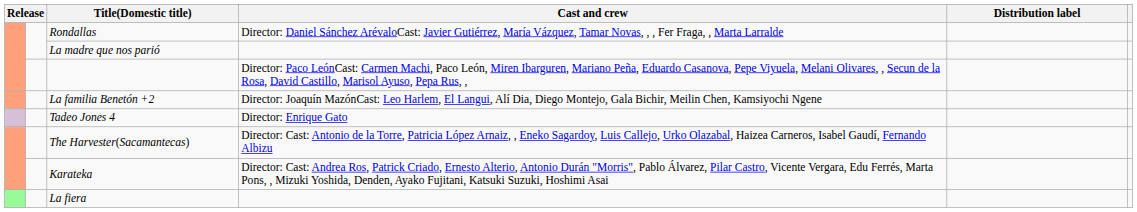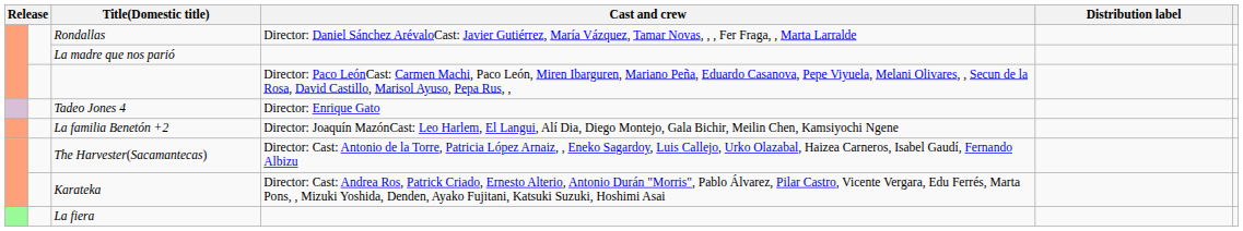 <table class="wikitable sortable">
 <tr style="background:#b0e0e6; text-align:center;">
 <th colspan="2">Release</th>
 <th style="width:17%;">Title(Domestic title)</th>
 <th>Cast and crew</th>
 <th style="width:16%;">Distribution label</th>
 <th class="unsortable"></th>
 </tr>
 <tr>
 <td rowspan = "3" bgcolor = "#ffa07a"></td>
 <td rowspan = "2"></td>
 <td><em>Rondallas</em></td>
 <td>Director: <a href='#'>Daniel Sánchez Arévalo</a>Cast: <a href='#'>Javier Gutiérrez</a>, <a href='#'>María Vázquez</a>, <a href='#'>Tamar Novas</a>, , , Fer Fraga, , <a href='#'>Marta Larralde</a></td>
 <td></td>
 <td></td>
 </tr>
 <tr>
 <td><em>La madre que nos parió</em></td>
 <td></td>
 <td></td>
 <td></td>
 </tr>
 <tr>
 <td> </td>
 <td><em></em></td>
 <td>Director: <a href='#'>Paco León</a>Cast: <a href='#'>Carmen Machi</a>, Paco León, <a href='#'>Miren Ibarguren</a>, <a href='#'>Mariano Peña</a>, <a href='#'>Eduardo Casanova</a>, <a href='#'>Pepe Viyuela</a>, <a href='#'>Melani Olivares</a>, , <a href='#'>Secun de la Rosa</a>, <a href='#'>David Castillo</a>, <a href='#'>Marisol Ayuso</a>, <a href='#'>Pepa Rus</a>, , </td>
 <td></td>
 <td></td>
 </tr>
 <tr>
+<td rowspan = "1" bgcolor = "#d8bfd8"></td>
+<td></td>
+<td><em>Tadeo Jones 4</em></td>
+<td>Director: <a href='#'>Enrique Gato</a></td>
+<td></td>
+<td></td>
+</tr>
+<tr>
 <td rowspan = "1" bgcolor = "#ffa07a"></td>
 <td></td>
 <td><em>La familia Benetón +2</em></td>
 <td>Director: Joaquín MazónCast: <a href='#'>Leo Harlem</a>, <a href='#'>El Langui</a>, Alí Dia, Diego Montejo, Gala Bichir, Meilin Chen, Kamsiyochi Ngene</td>
-<td></td>
-<td></td>
-</tr>
-<tr>
-<td rowspan = "1" bgcolor = "#d8bfd8"></td>
-<td></td>
-<td><em>Tadeo Jones 4</em></td>
-<td>Director: <a href='#'>Enrique Gato</a></td>
 <td></td>
 <td></td>
 </tr>
 <tr>
 <td rowspan = "2" bgcolor = "#ffa07a"></td>
 <td></td>
 <td><em>The Harvester</em>(<em>Sacamantecas</em>)</td>
 <td>Director: Cast: <a href='#'>Antonio de la Torre</a>, <a href='#'>Patricia López Arnaiz</a>, , <a href='#'>Eneko Sagardoy</a>, <a href='#'>Luis Callejo</a>, <a href='#'>Urko Olazabal</a>, Haizea Carneros, Isabel Gaudí, <a href='#'>Fernando Albizu</a></td>
 <td></td>
 <td></td>
 </tr>
 <tr>
 <td></td>
 <td><em>Karateka</em></td>
 <td>Director: Cast: <a href='#'>Andrea Ros</a>, <a href='#'>Patrick Criado</a>, <a href='#'>Ernesto Alterio</a>, <a href='#'>Antonio Durán "Morris"</a>, Pablo Álvarez, <a href='#'>Pilar Castro</a>, Vicente Vergara, Edu Ferrés, Marta Pons, , Mizuki Yoshida, Denden, Ayako Fujitani, Katsuki Suzuki, Hoshimi Asai</td>
 <td></td>
 <td></td>
 </tr>
 <tr>
 <td rowspan = "1" bgcolor = "#98fb98"></td>
 <td></td>
 <td><em>La fiera</em></td>
 <td></td>
 <td></td>
 <td></td>
 </tr>
 </table>
